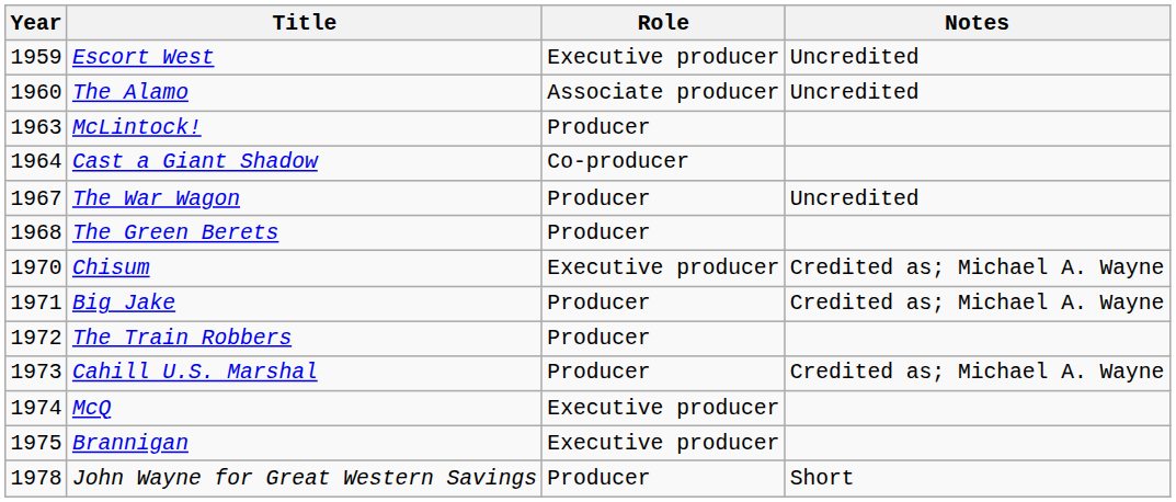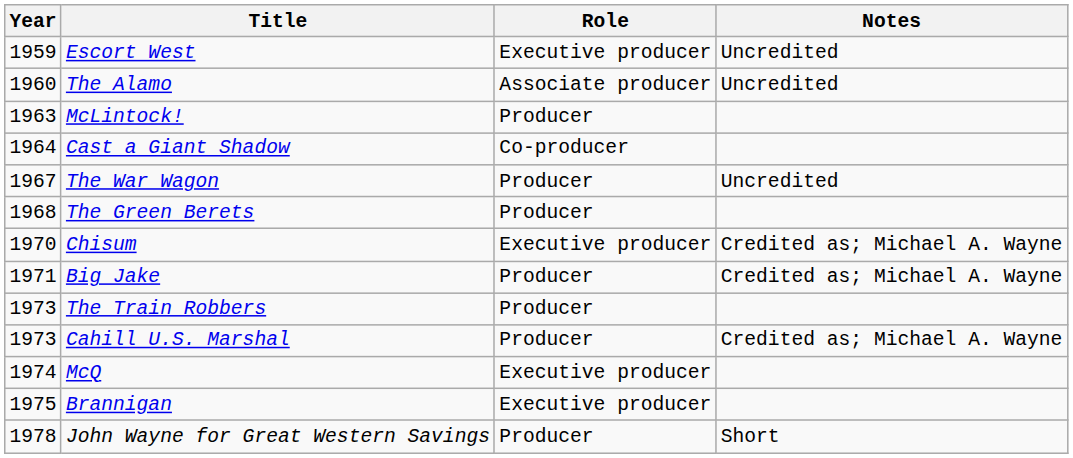 <table class="wikitable sortable">
 <tr>
 <th>Year</th>
 <th>Title</th>
 <th>Role</th>
 <th>Notes</th>
 </tr>
 <tr>
 <td>1959</td>
 <td><em><a href='#'>Escort West</a></em></td>
 <td>Executive producer</td>
 <td>Uncredited</td>
 </tr>
 <tr>
 <td>1960</td>
 <td><em><a href='#'>The Alamo</a></em></td>
 <td>Associate producer</td>
 <td>Uncredited</td>
 </tr>
 <tr>
 <td>1963</td>
 <td><em><a href='#'>McLintock!</a></em></td>
 <td>Producer</td>
 <td></td>
 </tr>
 <tr>
 <td>1964</td>
 <td><em><a href='#'>Cast a Giant Shadow</a></em></td>
 <td>Co-producer</td>
 <td></td>
 </tr>
 <tr>
 <td>1967</td>
 <td><em><a href='#'>The War Wagon</a></em></td>
 <td>Producer</td>
 <td>Uncredited</td>
 </tr>
 <tr>
 <td>1968</td>
 <td><em><a href='#'>The Green Berets</a></em></td>
 <td>Producer</td>
 <td></td>
 </tr>
 <tr>
 <td>1970</td>
 <td><em><a href='#'>Chisum</a></em></td>
 <td>Executive producer</td>
 <td>Credited as; Michael A. Wayne</td>
 </tr>
 <tr>
 <td>1971</td>
 <td><em><a href='#'>Big Jake</a></em></td>
 <td>Producer</td>
 <td>Credited as; Michael A. Wayne</td>
 </tr>
 <tr>
-<td>1972</td>
+<td>1973</td>
 <td><em><a href='#'>The Train Robbers</a></em></td>
 <td>Producer</td>
 <td></td>
 </tr>
 <tr>
 <td>1973</td>
 <td><em><a href='#'>Cahill U.S. Marshal</a></em></td>
 <td>Producer</td>
 <td>Credited as; Michael A. Wayne</td>
 </tr>
 <tr>
 <td>1974</td>
 <td><em><a href='#'>McQ</a></em></td>
 <td>Executive producer</td>
 <td></td>
 </tr>
 <tr>
 <td>1975</td>
 <td><em><a href='#'>Brannigan</a></em></td>
 <td>Executive producer</td>
 <td></td>
 </tr>
 <tr>
 <td>1978</td>
 <td><em>John Wayne for Great Western Savings</em></td>
 <td>Producer</td>
 <td>Short</td>
 </tr>
 </table>
